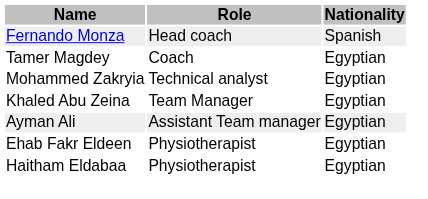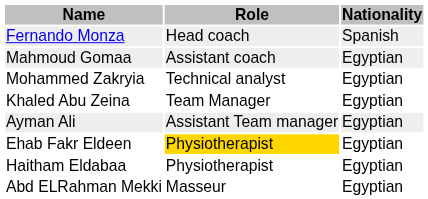 <table class="toccolours">
 <tr>
 <th style="background:silver;">Name</th>
 <th style="background:silver;">Role</th>
 <th style="background:silver;">Nationality</th>
 </tr>
 <tr style="background:#eee;">
 <td><a href='#'>Fernando Monza</a></td>
 <td>Head coach</td>
 <td> Spanish</td>
 </tr>
-<tr>
-<td>Tamer Magdey</td>
-<td>Coach</td>
+<tr style="background:#eee;">
+<td>Mahmoud Gomaa</td>
+<td>Assistant coach</td>
 <td> Egyptian</td>
 </tr>
 <tr>
 <td>Mohammed Zakryia</td>
 <td>Technical analyst</td>
 <td> Egyptian</td>
 </tr>
 <tr>
 <td>Khaled Abu Zeina</td>
 <td>Team Manager</td>
 <td> Egyptian</td>
 </tr>
 <tr style="background:#eee;">
 <td>Ayman Ali</td>
 <td>Assistant Team manager</td>
 <td> Egyptian</td>
 </tr>
 <tr>
 <td>Ehab Fakr Eldeen</td>
-<td>Physiotherapist</td>
+<td style="background: gold;">Physiotherapist</td>
 <td> Egyptian</td>
 </tr>
 <tr>
 <td>Haitham Eldabaa</td>
 <td>Physiotherapist</td>
 <td> Egyptian</td>
 </tr>
 <tr>
+<td>Abd ELRahman Mekki</td>
+<td>Masseur</td>
+<td> Egyptian</td>
+</tr>
+<tr>
 </tr>
 </table>
